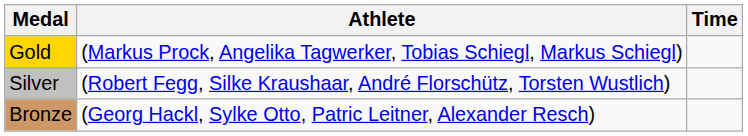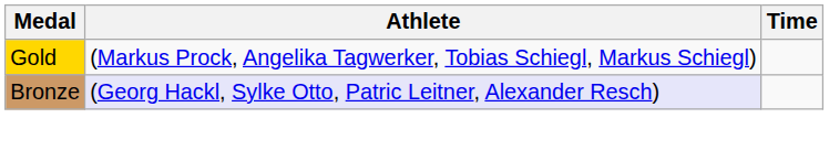 <table class="wikitable">
 <tr>
 <th>Medal</th>
 <th>Athlete</th>
 <th>Time</th>
 </tr>
 <tr>
 <td bgcolor="gold">Gold</td>
 <td> (<a href='#'>Markus Prock</a>, <a href='#'>Angelika Tagwerker</a>, <a href='#'>Tobias Schiegl</a>, <a href='#'>Markus Schiegl</a>)</td>
 <td></td>
 </tr>
 <tr>
-<td bgcolor="silver">Silver</td>
-<td> (<a href='#'>Robert Fegg</a>, <a href='#'>Silke Kraushaar</a>, <a href='#'>André Florschütz</a>, <a href='#'>Torsten Wustlich</a>)</td>
-<td></td>
-</tr>
-<tr>
 <td bgcolor="CC9966">Bronze</td>
-<td> (<a href='#'>Georg Hackl</a>, <a href='#'>Sylke Otto</a>, <a href='#'>Patric Leitner</a>, <a href='#'>Alexander Resch</a>)</td>
+<td style="background: lavender;"> (<a href='#'>Georg Hackl</a>, <a href='#'>Sylke Otto</a>, <a href='#'>Patric Leitner</a>, <a href='#'>Alexander Resch</a>)</td>
 <td></td>
 </tr>
 </table>
